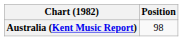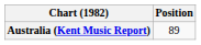 <table class="wikitable sortable plainrowheaders" style="text-align:center">
 <tr>
 <th>Chart (1982)</th>
 <th>Position</th>
 </tr>
 <tr>
 <th scope="row">Australia (<a href='#'>Kent Music Report</a>)</th>
-<td>98</td>
+<td>89</td>
 </tr>
 </table>
